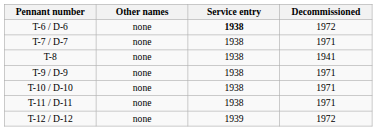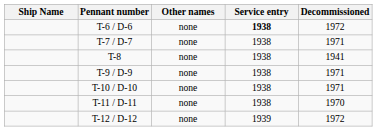 <table class="wikitable">
 <tr>
+<th width="20%" align="left">Ship Name</th>
 <th width="20%" align="center">Pennant number</th>
 <th width="20%" align="center">Other names</th>
 <th width="20%" align="center">Service entry</th>
 <th width="20%" align="center">Decommissioned</th>
 </tr>
 <tr>
+<td align="center"></td>
 <td align="center">T-6 / D-6</td>
 <td align="center">none</td>
 <td align="center"><strong>1938</strong></td>
 <td align="center">1972</td>
 </tr>
 <tr>
+<td align="center"></td>
 <td align="center">T-7 / D-7</td>
 <td align="center">none</td>
 <td align="center">1938</td>
 <td align="center">1971</td>
 </tr>
 <tr>
+<td align="center"></td>
 <td align="center">T-8</td>
 <td align="center">none</td>
 <td align="center">1938</td>
 <td align="center">1941 </td>
 </tr>
 <tr>
+<td align="center"></td>
 <td align="center">T-9 / D-9</td>
 <td align="center">none</td>
 <td align="center">1938</td>
 <td align="center">1971</td>
 </tr>
 <tr>
+<td align="center"></td>
 <td align="center">T-10 / D-10</td>
 <td align="center">none</td>
 <td align="center">1938</td>
 <td align="center">1971</td>
 </tr>
 <tr>
+<td align="center"></td>
 <td align="center">T-11 / D-11</td>
 <td align="center">none</td>
 <td align="center">1938</td>
-<td align="center">1971</td>
+<td align="center">1970</td>
 </tr>
 <tr>
+<td align="center"></td>
 <td align="center">T-12 / D-12</td>
 <td align="center">none</td>
 <td align="center">1939</td>
 <td align="center">1972</td>
 </tr>
 </table>
